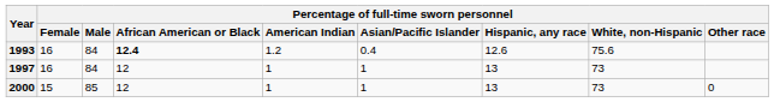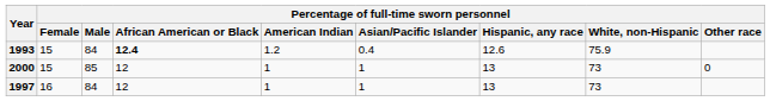 <table class="wikitable" style="margin: 0 auto 0 auto;">
 <tr>
 <th rowspan=2>Year</th>
 <th colspan=8>Percentage of full-time sworn personnel</th>
 </tr>
 <tr>
 <th>Female</th>
 <th>Male</th>
 <th>African American or Black</th>
 <th>American Indian</th>
 <th>Asian/Pacific Islander</th>
 <th>Hispanic, any race</th>
 <th>White, non-Hispanic</th>
 <th>Other race</th>
 </tr>
 <tr>
 <th>1993</th>
-<td>16</td>
+<td>15</td>
 <td>84</td>
 <td><strong>12.4</strong></td>
 <td>1.2</td>
 <td>0.4</td>
 <td>12.6</td>
-<td>75.6</td>
-<td></td>
-</tr>
-<tr>
-<th>1997</th>
-<td>16</td>
-<td>84</td>
-<td>12</td>
-<td>1</td>
-<td>1</td>
-<td>13</td>
-<td>73</td>
+<td>75.9</td>
 <td></td>
 </tr>
 <tr>
 <th>2000</th>
 <td>15</td>
 <td>85</td>
 <td>12</td>
 <td>1</td>
 <td>1</td>
 <td>13</td>
 <td>73</td>
 <td>0</td>
 </tr>
+<tr>
+<th>1997</th>
+<td>16</td>
+<td>84</td>
+<td>12</td>
+<td>1</td>
+<td>1</td>
+<td>13</td>
+<td>73</td>
+<td></td>
+</tr>
 </table>
